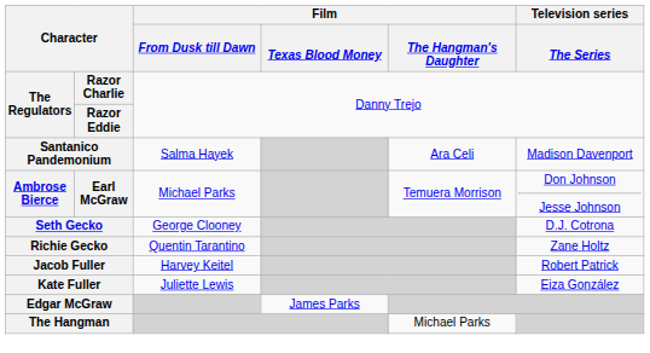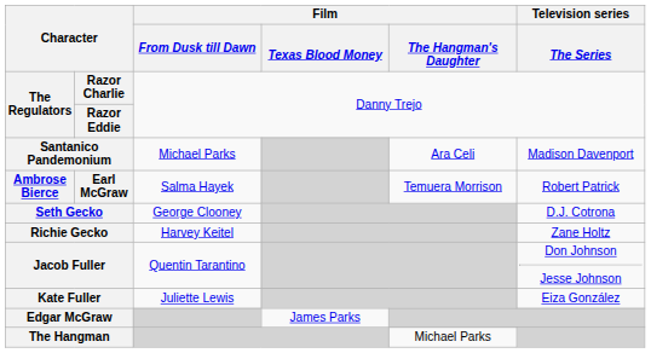 <table class="wikitable" style="text-align:center; width:95%">
 <tr>
 <th rowspan="2" colspan="2" style="width:20%;">Character</th>
 <th colspan="3" style="text-align:center;">Film</th>
 <th colspan="1" style="text-align:center;">Television series</th>
 </tr>
 <tr>
 <th style="text-align:center; width:20%;"><em><a href='#'>From Dusk till Dawn</a></em></th>
 <th style="text-align:center; width:20%;"><a href='#'><em><br>Texas Blood Money</em></a></th>
 <th style="text-align:center; width:20%;"><a href='#'><em><br>The Hangman's Daughter</em></a></th>
 <th style="text-align:center; width:20%;"><a href='#'><em><br>The Series</em></a></th>
 </tr>
 <tr>
 <th rowspan="2">The Regulators</th>
 <th>Razor Charlie</th>
 <td rowspan="2" colspan="4"><a href='#'>Danny Trejo</a></td>
 </tr>
 <tr>
 <th>Razor Eddie</th>
 </tr>
 <tr>
 <th colspan="2">Santanico Pandemonium</th>
-<td><a href='#'>Salma Hayek</a></td>
+<td><a href='#'>Michael Parks</a></td>
 <td style="background:#d3d3d3;"></td>
 <td><a href='#'>Ara Celi</a></td>
 <td><a href='#'>Madison Davenport</a></td>
 </tr>
 <tr>
 <th><a href='#'>Ambrose Bierce</a></th>
 <th>Earl McGraw</th>
-<td><a href='#'>Michael Parks</a></td>
+<td><a href='#'>Salma Hayek</a></td>
 <td style="background:#d3d3d3;"></td>
 <td><a href='#'>Temuera Morrison</a></td>
-<td><a href='#'>Don Johnson</a><hr><a href='#'>Jesse Johnson</a></td>
+<td><a href='#'>Robert Patrick</a></td>
 </tr>
 <tr>
 <th colspan="2"><a href='#'>Seth Gecko</a></th>
 <td><a href='#'>George Clooney</a></td>
 <td colspan="2" style="background:#d3d3d3;"></td>
 <td><a href='#'>D.J. Cotrona</a></td>
 </tr>
 <tr>
 <th colspan="2">Richie Gecko</th>
-<td><a href='#'>Quentin Tarantino</a></td>
+<td><a href='#'>Harvey Keitel</a></td>
 <td colspan="2" style="background:#d3d3d3;"></td>
 <td><a href='#'>Zane Holtz</a></td>
 </tr>
 <tr>
 <th colspan="2">Jacob Fuller</th>
-<td><a href='#'>Harvey Keitel</a></td>
+<td><a href='#'>Quentin Tarantino</a></td>
 <td colspan="2" style="background:#d3d3d3;"></td>
-<td><a href='#'>Robert Patrick</a></td>
+<td><a href='#'>Don Johnson</a><hr><a href='#'>Jesse Johnson</a></td>
 </tr>
 <tr>
 <th colspan="2">Kate Fuller</th>
 <td><a href='#'>Juliette Lewis</a></td>
 <td colspan="2" style="background:#d3d3d3;"></td>
 <td><a href='#'>Eiza González</a></td>
 </tr>
 <tr>
 <th colspan="2">Edgar McGraw</th>
 <td style="background:#d3d3d3;"></td>
 <td><a href='#'>James Parks</a></td>
 <td colspan="2" style="background:#d3d3d3;"></td>
 </tr>
 <tr>
 <th colspan="2">The Hangman</th>
 <td colspan="2" style="background:#d3d3d3;"></td>
 <td>Michael Parks</td>
 <td style="background:#d3d3d3;"></td>
 </tr>
 </table>
